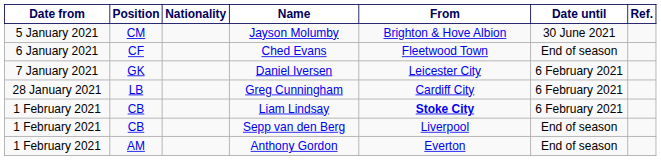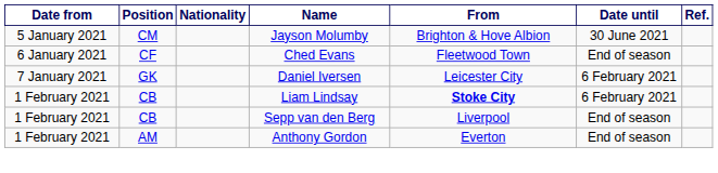 <table class="wikitable"  style="text-align:center; font-size:90%; ">
 <tr>
 <th style="background:#ffffff;color:#00005a;border:1px solid #000056; width:120px;">Date from</th>
 <th style="background:#ffffff;color:#00005a;border:1px solid #000056; width:50px;">Position</th>
 <th style="background:#ffffff;color:#00005a;border:1px solid #000056; width:50px;">Nationality</th>
 <th style="background:#ffffff;color:#00005a;border:1px solid #000056; width:150px;">Name</th>
 <th style="background:#ffffff;color:#00005a;border:1px solid #000056; width:200px;">From</th>
 <th style="background:#ffffff;color:#00005a;border:1px solid #000056; width:110px;">Date until</th>
 <th style="background:#ffffff;color:#00005a;border:1px solid #000056; width:25px;">Ref.</th>
 </tr>
 <tr>
 <td>5 January 2021</td>
 <td><a href='#'>CM</a></td>
 <td></td>
 <td><a href='#'>Jayson Molumby</a></td>
 <td> <a href='#'>Brighton & Hove Albion</a></td>
 <td>30 June 2021</td>
 <td></td>
 </tr>
 <tr>
 <td>6 January 2021</td>
 <td><a href='#'>CF</a></td>
 <td></td>
 <td><a href='#'>Ched Evans</a></td>
 <td> <a href='#'>Fleetwood Town</a></td>
 <td>End of season</td>
 <td></td>
 </tr>
 <tr>
 <td>7 January 2021</td>
 <td><a href='#'>GK</a></td>
 <td></td>
 <td><a href='#'>Daniel Iversen</a></td>
 <td> <a href='#'>Leicester City</a></td>
 <td>6 February 2021</td>
 <td></td>
 </tr>
 <tr>
-<td>28 January 2021</td>
-<td><a href='#'>LB</a></td>
-<td></td>
-<td><a href='#'>Greg Cunningham</a></td>
-<td> <a href='#'>Cardiff City</a></td>
-<td>6 February 2021</td>
-<td></td>
-</tr>
-<tr>
 <td>1 February 2021</td>
 <td><a href='#'>CB</a></td>
 <td></td>
 <td><a href='#'>Liam Lindsay</a></td>
 <td><strong> <a href='#'>Stoke City</a></strong></td>
 <td>6 February 2021</td>
 <td></td>
 </tr>
 <tr>
 <td>1 February 2021</td>
 <td><a href='#'>CB</a></td>
 <td></td>
 <td><a href='#'>Sepp van den Berg</a></td>
 <td> <a href='#'>Liverpool</a></td>
 <td>End of season</td>
 <td></td>
 </tr>
 <tr>
 <td>1 February 2021</td>
 <td><a href='#'>AM</a></td>
 <td></td>
 <td><a href='#'>Anthony Gordon</a></td>
 <td> <a href='#'>Everton</a></td>
 <td>End of season</td>
 <td></td>
 </tr>
 </table>
